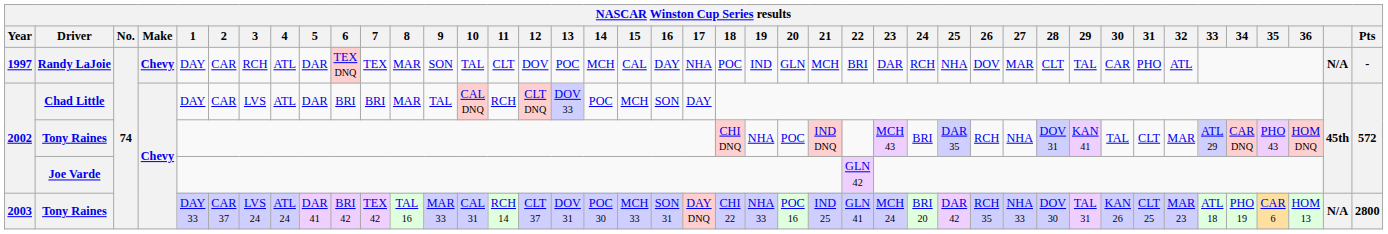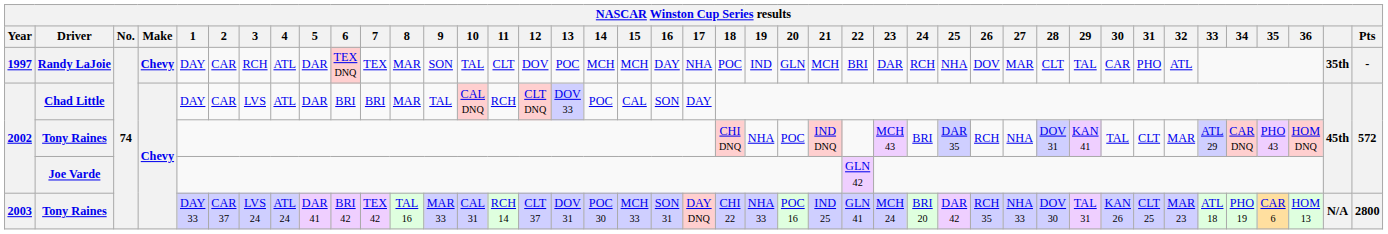 <table class="wikitable" style="text-align:center; font-size:75%">
 <tr>
 <th colspan=45><a href='#'>NASCAR</a> <a href='#'>Winston Cup Series</a> results</th>
 </tr>
 <tr>
 <th>Year</th>
 <th>Driver</th>
 <th>No.</th>
 <th>Make</th>
 <th>1</th>
 <th>2</th>
 <th>3</th>
 <th>4</th>
 <th>5</th>
 <th>6</th>
 <th>7</th>
 <th>8</th>
 <th>9</th>
 <th>10</th>
 <th>11</th>
 <th>12</th>
 <th>13</th>
 <th>14</th>
 <th>15</th>
 <th>16</th>
 <th>17</th>
 <th>18</th>
 <th>19</th>
 <th>20</th>
 <th>21</th>
 <th>22</th>
 <th>23</th>
 <th>24</th>
 <th>25</th>
 <th>26</th>
 <th>27</th>
 <th>28</th>
 <th>29</th>
 <th>30</th>
 <th>31</th>
 <th>32</th>
 <th>33</th>
 <th>34</th>
 <th>35</th>
 <th>36</th>
 <th></th>
 <th>Pts</th>
 </tr>
 <tr>
 <th><a href='#'>1997</a></th>
 <th><a href='#'>Randy LaJoie</a></th>
 <th rowspan=5>74</th>
 <th><a href='#'>Chevy</a></th>
 <td><a href='#'>DAY</a></td>
 <td><a href='#'>CAR</a></td>
 <td><a href='#'>RCH</a></td>
 <td><a href='#'>ATL</a></td>
 <td><a href='#'>DAR</a></td>
 <td style="background:#FFCFCF;"><a href='#'>TEX</a><br><small>DNQ</small></td>
 <td><a href='#'>TEX</a></td>
 <td><a href='#'>MAR</a></td>
 <td><a href='#'>SON</a></td>
 <td><a href='#'>TAL</a></td>
 <td><a href='#'>CLT</a></td>
 <td><a href='#'>DOV</a></td>
 <td><a href='#'>POC</a></td>
 <td><a href='#'>MCH</a></td>
-<td><a href='#'>CAL</a></td>
+<td><a href='#'>MCH</a></td>
 <td><a href='#'>DAY</a></td>
 <td><a href='#'>NHA</a></td>
 <td><a href='#'>POC</a></td>
 <td><a href='#'>IND</a></td>
 <td><a href='#'>GLN</a></td>
 <td><a href='#'>MCH</a></td>
 <td><a href='#'>BRI</a></td>
 <td><a href='#'>DAR</a></td>
 <td><a href='#'>RCH</a></td>
 <td><a href='#'>NHA</a></td>
 <td><a href='#'>DOV</a></td>
 <td><a href='#'>MAR</a></td>
 <td><a href='#'>CLT</a></td>
 <td><a href='#'>TAL</a></td>
 <td><a href='#'>CAR</a></td>
 <td><a href='#'>PHO</a></td>
 <td><a href='#'>ATL</a></td>
 <td colspan=4></td>
-<th>N/A</th>
+<th>35th</th>
 <th>-</th>
 </tr>
 <tr>
 <th rowspan=3><a href='#'>2002</a></th>
 <th><a href='#'>Chad Little</a></th>
 <th rowspan=4><a href='#'>Chevy</a></th>
 <td><a href='#'>DAY</a></td>
 <td><a href='#'>CAR</a></td>
 <td><a href='#'>LVS</a></td>
 <td><a href='#'>ATL</a></td>
 <td><a href='#'>DAR</a></td>
 <td><a href='#'>BRI</a></td>
 <td><a href='#'>BRI</a></td>
 <td><a href='#'>MAR</a></td>
 <td><a href='#'>TAL</a></td>
 <td style="background:#FFCFCF;"><a href='#'>CAL</a><br><small>DNQ</small></td>
 <td><a href='#'>RCH</a></td>
 <td style="background:#FFCFCF;"><a href='#'>CLT</a><br><small>DNQ</small></td>
 <td style="background:#CFCFFF;"><a href='#'>DOV</a><br><small>33</small></td>
 <td><a href='#'>POC</a></td>
-<td><a href='#'>MCH</a></td>
+<td><a href='#'>CAL</a></td>
 <td><a href='#'>SON</a></td>
 <td><a href='#'>DAY</a></td>
 <td colspan=19></td>
 <th rowspan=3>45th</th>
 <th rowspan=3>572</th>
 </tr>
 <tr>
 <th><a href='#'>Tony Raines</a></th>
 <td colspan=17></td>
 <td style="background:#FFCFCF;"><a href='#'>CHI</a><br><small>DNQ</small></td>
 <td><a href='#'>NHA</a></td>
 <td><a href='#'>POC</a></td>
 <td style="background:#FFCFCF;"><a href='#'>IND</a><br><small>DNQ</small></td>
 <td colspan=1></td>
 <td style="background:#EFCFFF;"><a href='#'>MCH</a><br><small>43</small></td>
 <td><a href='#'>BRI</a></td>
 <td style="background:#CFCFFF;"><a href='#'>DAR</a><br><small>35</small></td>
 <td><a href='#'>RCH</a></td>
 <td><a href='#'>NHA</a></td>
 <td style="background:#CFCFFF;"><a href='#'>DOV</a><br><small>31</small></td>
 <td style="background:#EFCFFF;"><a href='#'>KAN</a><br><small>41</small></td>
 <td><a href='#'>TAL</a></td>
 <td><a href='#'>CLT</a></td>
 <td><a href='#'>MAR</a></td>
 <td style="background:#CFCFFF;"><a href='#'>ATL</a><br><small>29</small></td>
 <td style="background:#FFCFCF;"><a href='#'>CAR</a><br><small>DNQ</small></td>
 <td style="background:#EFCFFF;"><a href='#'>PHO</a><br><small>43</small></td>
 <td style="background:#FFCFCF;"><a href='#'>HOM</a><br><small>DNQ</small></td>
 </tr>
 <tr>
 <th><a href='#'>Joe Varde</a></th>
 <td colspan=21></td>
 <td style="background:#EFCFFF;"><a href='#'>GLN</a><br><small>42</small></td>
 <td colspan=14></td>
 </tr>
 <tr>
 <th><a href='#'>2003</a></th>
 <th><a href='#'>Tony Raines</a></th>
 <td style="background:#CFCFFF;"><a href='#'>DAY</a><br><small>33</small></td>
 <td style="background:#CFCFFF;"><a href='#'>CAR</a><br><small>37</small></td>
 <td style="background:#CFCFFF;"><a href='#'>LVS</a><br><small>24</small></td>
 <td style="background:#CFCFFF;"><a href='#'>ATL</a><br><small>24</small></td>
 <td style="background:#EFCFFF;"><a href='#'>DAR</a><br><small>41</small></td>
 <td style="background:#EFCFFF;"><a href='#'>BRI</a><br><small>42</small></td>
 <td style="background:#EFCFFF;"><a href='#'>TEX</a><br><small>42</small></td>
 <td style="background:#DFFFDF;"><a href='#'>TAL</a><br><small>16</small></td>
 <td style="background:#CFCFFF;"><a href='#'>MAR</a><br><small>33</small></td>
 <td style="background:#CFCFFF;"><a href='#'>CAL</a><br><small>31</small></td>
 <td style="background:#DFFFDF;"><a href='#'>RCH</a><br><small>14</small></td>
 <td style="background:#CFCFFF;"><a href='#'>CLT</a><br><small>37</small></td>
 <td style="background:#CFCFFF;"><a href='#'>DOV</a><br><small>31</small></td>
 <td style="background:#CFCFFF;"><a href='#'>POC</a><br><small>30</small></td>
 <td style="background:#CFCFFF;"><a href='#'>MCH</a><br><small>33</small></td>
 <td style="background:#CFCFFF;"><a href='#'>SON</a><br><small>31</small></td>
 <td style="background:#FFCFCF;"><a href='#'>DAY</a><br><small>DNQ</small></td>
 <td style="background:#CFCFFF;"><a href='#'>CHI</a><br><small>22</small></td>
 <td style="background:#CFCFFF;"><a href='#'>NHA</a><br><small>33</small></td>
 <td style="background:#DFFFDF;"><a href='#'>POC</a><br><small>16</small></td>
 <td style="background:#CFCFFF;"><a href='#'>IND</a><br><small>25</small></td>
 <td style="background:#CFCFFF;"><a href='#'>GLN</a><br><small>41</small></td>
 <td style="background:#CFCFFF;"><a href='#'>MCH</a><br><small>24</small></td>
 <td style="background:#DFFFDF;"><a href='#'>BRI</a><br><small>20</small></td>
 <td style="background:#EFCFFF;"><a href='#'>DAR</a><br><small>42</small></td>
 <td style="background:#CFCFFF;"><a href='#'>RCH</a><br><small>35</small></td>
 <td style="background:#CFCFFF;"><a href='#'>NHA</a><br><small>33</small></td>
 <td style="background:#CFCFFF;"><a href='#'>DOV</a><br><small>30</small></td>
 <td style="background:#EFCFFF;"><a href='#'>TAL</a><br><small>31</small></td>
 <td style="background:#CFCFFF;"><a href='#'>KAN</a><br><small>26</small></td>
 <td style="background:#CFCFFF;"><a href='#'>CLT</a><br><small>25</small></td>
 <td style="background:#CFCFFF;"><a href='#'>MAR</a><br><small>23</small></td>
 <td style="background:#DFFFDF;"><a href='#'>ATL</a><br><small>18</small></td>
 <td style="background:#DFFFDF;"><a href='#'>PHO</a><br><small>19</small></td>
 <td style="background:#FFDF9F;"><a href='#'>CAR</a><br><small>6</small></td>
 <td style="background:#DFFFDF;"><a href='#'>HOM</a><br><small>13</small></td>
 <th>N/A</th>
 <th>2800</th>
 </tr>
 </table>
